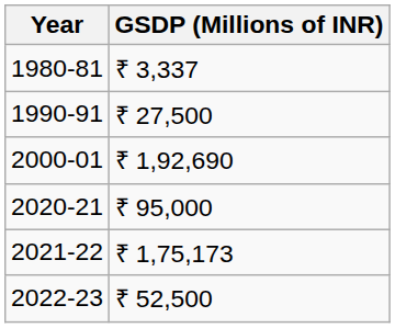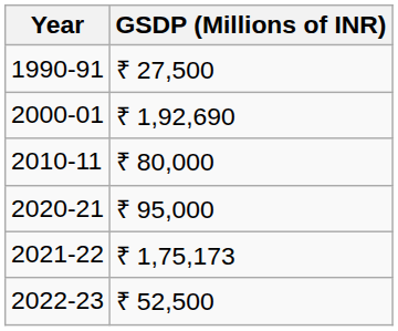 <table class="wikitable">
 <tr>
 <th>Year</th>
 <th>GSDP (Millions of INR)</th>
-</tr>
-<tr>
-<td>1980-81</td>
-<td>₹ 3,337</td>
 </tr>
 <tr>
 <td>1990-91</td>
 <td>₹ 27,500</td>
 </tr>
 <tr>
 <td>2000-01</td>
 <td>₹ 1,92,690</td>
+</tr>
+<tr>
+<td>2010-11</td>
+<td>₹ 80,000</td>
 </tr>
 <tr>
 <td>2020-21</td>
 <td>₹ 95,000</td>
 </tr>
 <tr>
 <td>2021-22</td>
 <td>₹ 1,75,173</td>
 </tr>
 <tr>
 <td>2022-23</td>
 <td>₹ 52,500</td>
 </tr>
 </table>
